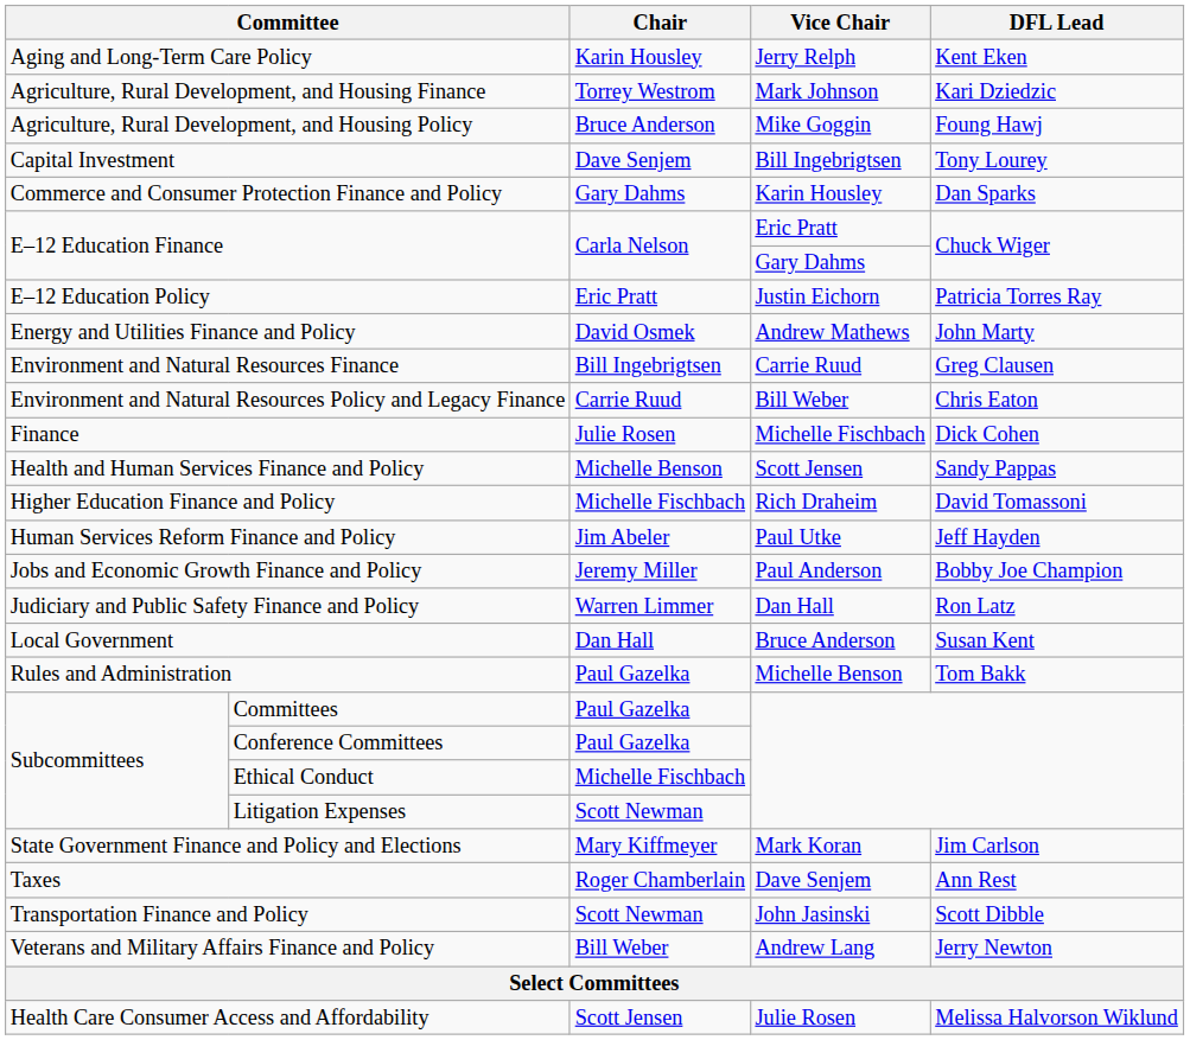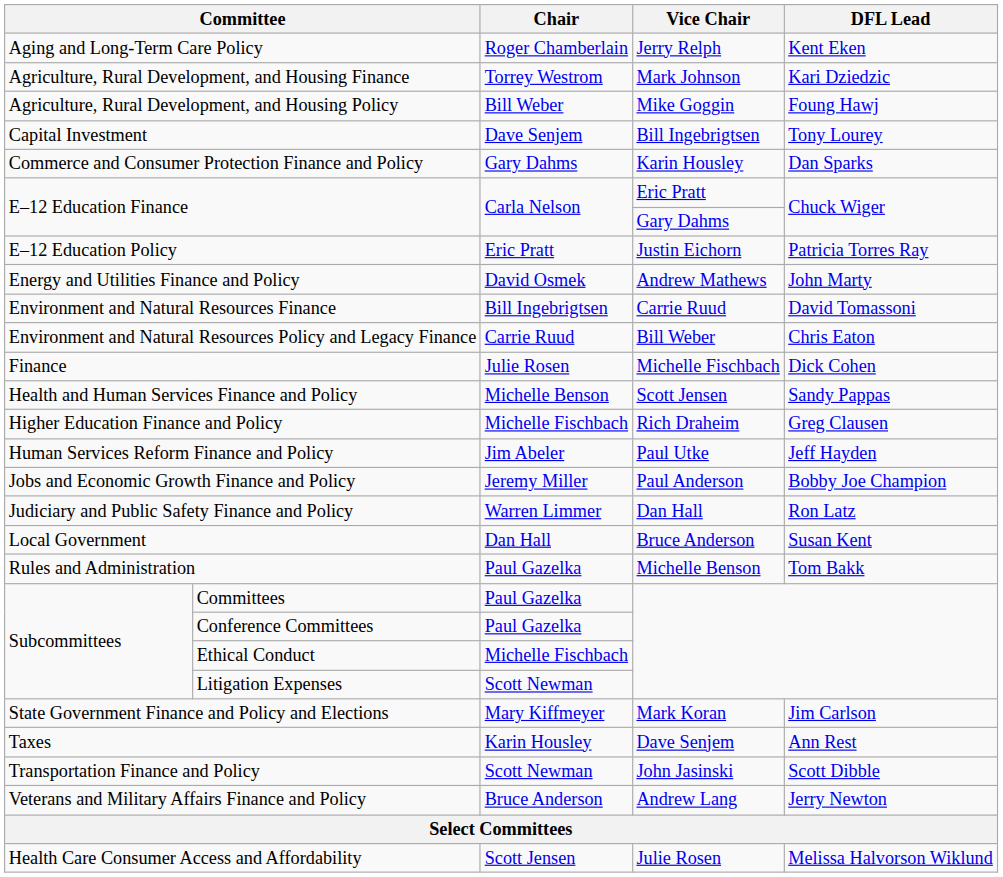 <table class="wikitable">
 <tr>
 <th colspan="2">Committee</th>
 <th>Chair</th>
 <th>Vice Chair</th>
 <th>DFL Lead</th>
 </tr>
 <tr>
 <td colspan="2">Aging and Long-Term Care Policy</td>
-<td><a href='#'>Karin Housley</a></td>
+<td><a href='#'>Roger Chamberlain</a></td>
 <td><a href='#'>Jerry Relph</a></td>
 <td><a href='#'>Kent Eken</a></td>
 </tr>
 <tr>
 <td colspan="2">Agriculture, Rural Development, and Housing Finance</td>
 <td><a href='#'>Torrey Westrom</a></td>
 <td><a href='#'>Mark Johnson</a></td>
 <td><a href='#'>Kari Dziedzic</a></td>
 </tr>
 <tr>
 <td colspan="2">Agriculture, Rural Development, and Housing Policy</td>
-<td><a href='#'>Bruce Anderson</a></td>
+<td><a href='#'>Bill Weber</a></td>
 <td><a href='#'>Mike Goggin</a></td>
 <td><a href='#'>Foung Hawj</a></td>
 </tr>
 <tr>
 <td colspan="2">Capital Investment</td>
 <td><a href='#'>Dave Senjem</a></td>
 <td><a href='#'>Bill Ingebrigtsen</a></td>
 <td><a href='#'>Tony Lourey</a></td>
 </tr>
 <tr>
 <td colspan="2">Commerce and Consumer Protection Finance and Policy</td>
 <td><a href='#'>Gary Dahms</a></td>
 <td><a href='#'>Karin Housley</a></td>
 <td><a href='#'>Dan Sparks</a></td>
 </tr>
 <tr>
 <td colspan="2" rowspan="2">E–12 Education Finance</td>
 <td rowspan="2"><a href='#'>Carla Nelson</a></td>
 <td><a href='#'>Eric Pratt</a></td>
 <td rowspan="2"><a href='#'>Chuck Wiger</a></td>
 </tr>
 <tr>
 <td><a href='#'>Gary Dahms</a></td>
 </tr>
 <tr>
 <td colspan="2">E–12 Education Policy</td>
 <td><a href='#'>Eric Pratt</a></td>
 <td><a href='#'>Justin Eichorn</a></td>
 <td><a href='#'>Patricia Torres Ray</a></td>
 </tr>
 <tr>
 <td colspan="2">Energy and Utilities Finance and Policy</td>
 <td><a href='#'>David Osmek</a></td>
 <td><a href='#'>Andrew Mathews</a></td>
 <td><a href='#'>John Marty</a></td>
 </tr>
 <tr>
 <td colspan="2">Environment and Natural Resources Finance</td>
 <td><a href='#'>Bill Ingebrigtsen</a></td>
 <td><a href='#'>Carrie Ruud</a></td>
-<td><a href='#'>Greg Clausen</a></td>
+<td><a href='#'>David Tomassoni</a></td>
 </tr>
 <tr>
 <td colspan="2">Environment and Natural Resources Policy and Legacy Finance</td>
 <td><a href='#'>Carrie Ruud</a></td>
 <td><a href='#'>Bill Weber</a></td>
 <td><a href='#'>Chris Eaton</a></td>
 </tr>
 <tr>
 <td colspan="2">Finance</td>
 <td><a href='#'>Julie Rosen</a></td>
 <td><a href='#'>Michelle Fischbach</a></td>
 <td><a href='#'>Dick Cohen</a></td>
 </tr>
 <tr>
 <td colspan="2">Health and Human Services Finance and Policy</td>
 <td><a href='#'>Michelle Benson</a></td>
 <td><a href='#'>Scott Jensen</a></td>
 <td><a href='#'>Sandy Pappas</a></td>
 </tr>
 <tr>
 <td colspan="2">Higher Education Finance and Policy</td>
 <td><a href='#'>Michelle Fischbach</a></td>
 <td><a href='#'>Rich Draheim</a></td>
-<td><a href='#'>David Tomassoni</a></td>
+<td><a href='#'>Greg Clausen</a></td>
 </tr>
 <tr>
 <td colspan="2">Human Services Reform Finance and Policy</td>
 <td><a href='#'>Jim Abeler</a></td>
 <td><a href='#'>Paul Utke</a></td>
 <td><a href='#'>Jeff Hayden</a></td>
 </tr>
 <tr>
 <td colspan="2">Jobs and Economic Growth Finance and Policy</td>
 <td><a href='#'>Jeremy Miller</a></td>
 <td><a href='#'>Paul Anderson</a></td>
 <td><a href='#'>Bobby Joe Champion</a></td>
 </tr>
 <tr>
 <td colspan="2">Judiciary and Public Safety Finance and Policy</td>
 <td><a href='#'>Warren Limmer</a></td>
 <td><a href='#'>Dan Hall</a></td>
 <td><a href='#'>Ron Latz</a></td>
 </tr>
 <tr>
 <td colspan="2">Local Government</td>
 <td><a href='#'>Dan Hall</a></td>
 <td><a href='#'>Bruce Anderson</a></td>
 <td><a href='#'>Susan Kent</a></td>
 </tr>
 <tr>
 <td colspan="2">Rules and Administration</td>
 <td><a href='#'>Paul Gazelka</a></td>
 <td><a href='#'>Michelle Benson</a></td>
 <td><a href='#'>Tom Bakk</a></td>
 </tr>
 <tr>
 <td rowspan="4">Subcommittees</td>
 <td>Committees</td>
 <td><a href='#'>Paul Gazelka</a></td>
 <td colspan="2" rowspan="4"></td>
 </tr>
 <tr>
 <td>Conference Committees</td>
 <td><a href='#'>Paul Gazelka</a></td>
 </tr>
 <tr>
 <td>Ethical Conduct</td>
 <td><a href='#'>Michelle Fischbach</a></td>
 </tr>
 <tr>
 <td>Litigation Expenses</td>
 <td><a href='#'>Scott Newman</a></td>
 </tr>
 <tr>
 <td colspan="2">State Government Finance and Policy and Elections</td>
 <td><a href='#'>Mary Kiffmeyer</a></td>
 <td><a href='#'>Mark Koran</a></td>
 <td><a href='#'>Jim Carlson</a></td>
 </tr>
 <tr>
 <td colspan="2">Taxes</td>
-<td><a href='#'>Roger Chamberlain</a></td>
+<td><a href='#'>Karin Housley</a></td>
 <td><a href='#'>Dave Senjem</a></td>
 <td><a href='#'>Ann Rest</a></td>
 </tr>
 <tr>
 <td colspan="2">Transportation Finance and Policy</td>
 <td><a href='#'>Scott Newman</a></td>
 <td><a href='#'>John Jasinski</a></td>
 <td><a href='#'>Scott Dibble</a></td>
 </tr>
 <tr>
 <td colspan="2">Veterans and Military Affairs Finance and Policy</td>
-<td><a href='#'>Bill Weber</a></td>
+<td><a href='#'>Bruce Anderson</a></td>
 <td><a href='#'>Andrew Lang</a></td>
 <td><a href='#'>Jerry Newton</a></td>
 </tr>
 <tr>
 <th colspan="5">Select Committees</th>
 </tr>
 <tr>
 <td colspan="2">Health Care Consumer Access and Affordability</td>
 <td><a href='#'>Scott Jensen</a></td>
 <td><a href='#'>Julie Rosen</a></td>
 <td><a href='#'>Melissa Halvorson Wiklund</a></td>
 </tr>
 </table>
